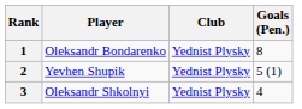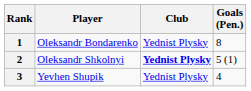 <table class="wikitable">
 <tr>
 <th>Rank</th>
 <th>Player</th>
 <th>Club</th>
 <th>Goals<br>(Pen.)</th>
 </tr>
 <tr>
 <th>1</th>
 <td align="left"> <a href='#'>Oleksandr Bondarenko</a></td>
 <td align="left"><a href='#'>Yednist Plysky</a></td>
 <td>8</td>
 </tr>
 <tr>
 <th>2</th>
-<td align="left"> <a href='#'>Yevhen Shupik</a></td>
-<td align="left"><a href='#'>Yednist Plysky</a></td>
+<td align="left"> <a href='#'>Oleksandr Shkolnyi</a></td>
+<td align="left"><strong><a href='#'>Yednist Plysky</a></strong></td>
 <td>5 (1)</td>
 </tr>
 <tr>
 <th>3</th>
-<td align="left"> <a href='#'>Oleksandr Shkolnyi</a></td>
+<td align="left"> <a href='#'>Yevhen Shupik</a></td>
 <td align="left"><a href='#'>Yednist Plysky</a></td>
 <td>4</td>
 </tr>
 </table>
